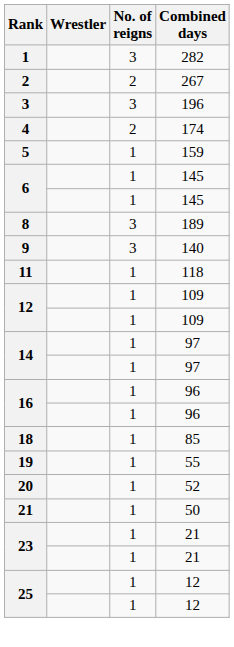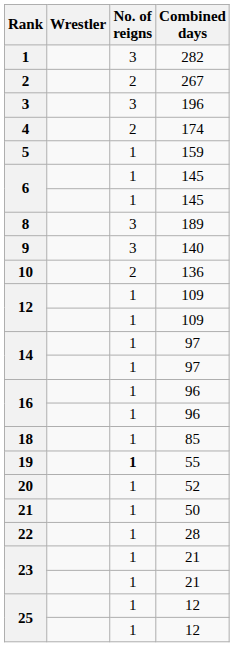 <table class="wikitable sortable" style="text-align: center">
 <tr>
 <th>Rank</th>
 <th>Wrestler</th>
 <th>No. of<br>reigns</th>
 <th>Combined<br>days</th>
 </tr>
 <tr>
 <th>1</th>
 <td></td>
 <td>3</td>
 <td>282</td>
 </tr>
 <tr>
 <th>2</th>
 <td></td>
 <td>2</td>
 <td>267</td>
 </tr>
 <tr>
 <th>3</th>
 <td></td>
 <td>3</td>
 <td>196</td>
 </tr>
 <tr>
 <th>4</th>
 <td></td>
 <td>2</td>
 <td>174</td>
 </tr>
 <tr>
 <th>5</th>
 <td></td>
 <td>1</td>
 <td>159</td>
 </tr>
 <tr>
 <th rowspan=2>6</th>
 <td></td>
 <td>1</td>
 <td>145</td>
 </tr>
 <tr>
 <td></td>
 <td>1</td>
 <td>145</td>
 </tr>
 <tr>
 <th>8</th>
 <td></td>
 <td>3</td>
 <td>189</td>
 </tr>
 <tr>
 <th>9</th>
 <td></td>
 <td>3</td>
 <td>140</td>
 </tr>
 <tr>
-<th>11</th>
+<th>10</th>
 <td></td>
-<td>1</td>
-<td>118</td>
+<td>2</td>
+<td>136</td>
 </tr>
 <tr>
 <th rowspan=2>12</th>
 <td></td>
 <td>1</td>
 <td>109</td>
 </tr>
 <tr>
 <td></td>
 <td>1</td>
 <td>109</td>
 </tr>
 <tr>
 <th rowspan=2>14</th>
 <td></td>
 <td>1</td>
 <td>97</td>
 </tr>
 <tr>
 <td></td>
 <td>1</td>
 <td>97</td>
 </tr>
 <tr>
 <th rowspan=2>16</th>
 <td></td>
 <td>1</td>
 <td>96</td>
 </tr>
 <tr>
 <td></td>
 <td>1</td>
 <td>96</td>
 </tr>
 <tr>
 <th>18</th>
 <td></td>
 <td>1</td>
 <td>85</td>
 </tr>
 <tr>
 <th>19</th>
 <td></td>
-<td>1</td>
+<td><strong>1</strong></td>
 <td>55</td>
 </tr>
 <tr>
 <th>20</th>
 <td></td>
 <td>1</td>
 <td>52</td>
 </tr>
 <tr>
 <th>21</th>
 <td></td>
 <td>1</td>
 <td>50</td>
+</tr>
+<tr>
+<th>22</th>
+<td></td>
+<td>1</td>
+<td>28</td>
 </tr>
 <tr>
 <th rowspan=2>23</th>
 <td></td>
 <td>1</td>
 <td>21</td>
 </tr>
 <tr>
 <td></td>
 <td>1</td>
 <td>21</td>
 </tr>
 <tr>
 <th rowspan=2>25</th>
 <td></td>
 <td>1</td>
 <td>12</td>
 </tr>
 <tr>
 <td></td>
 <td>1</td>
 <td>12</td>
 </tr>
 </table>
